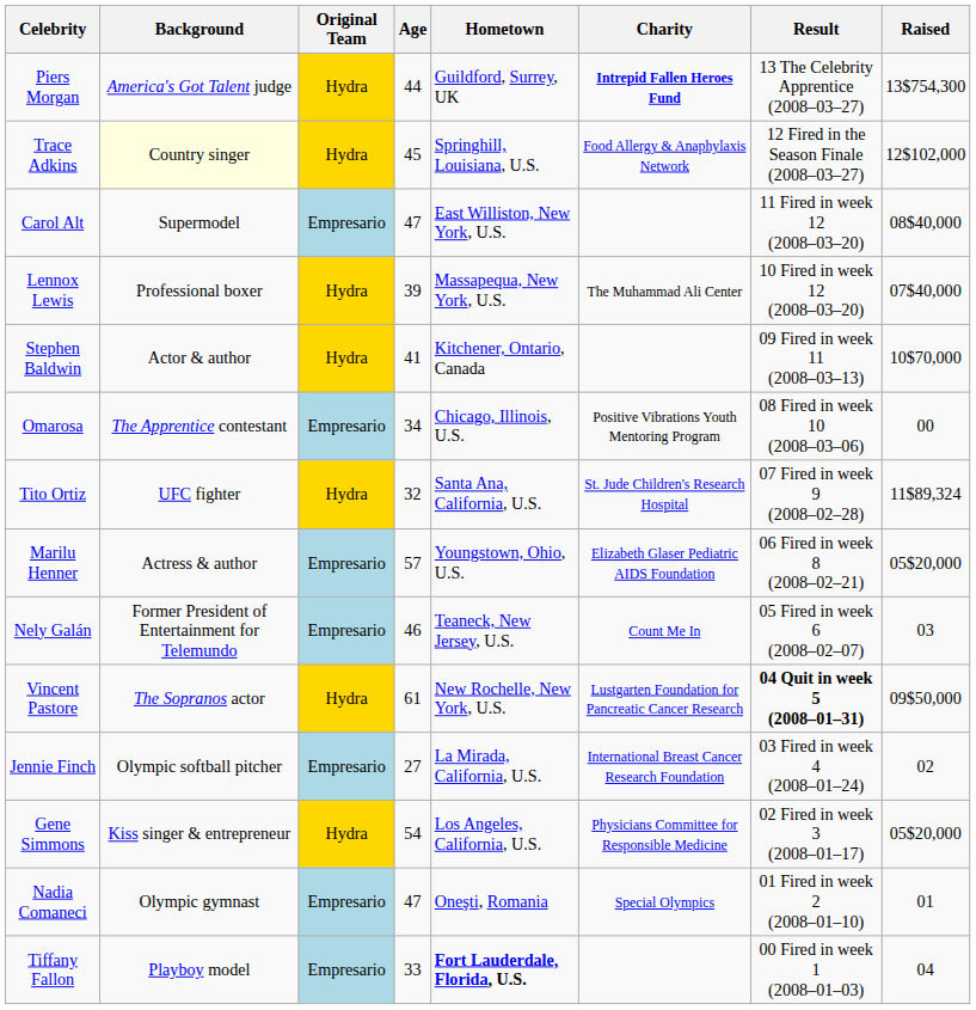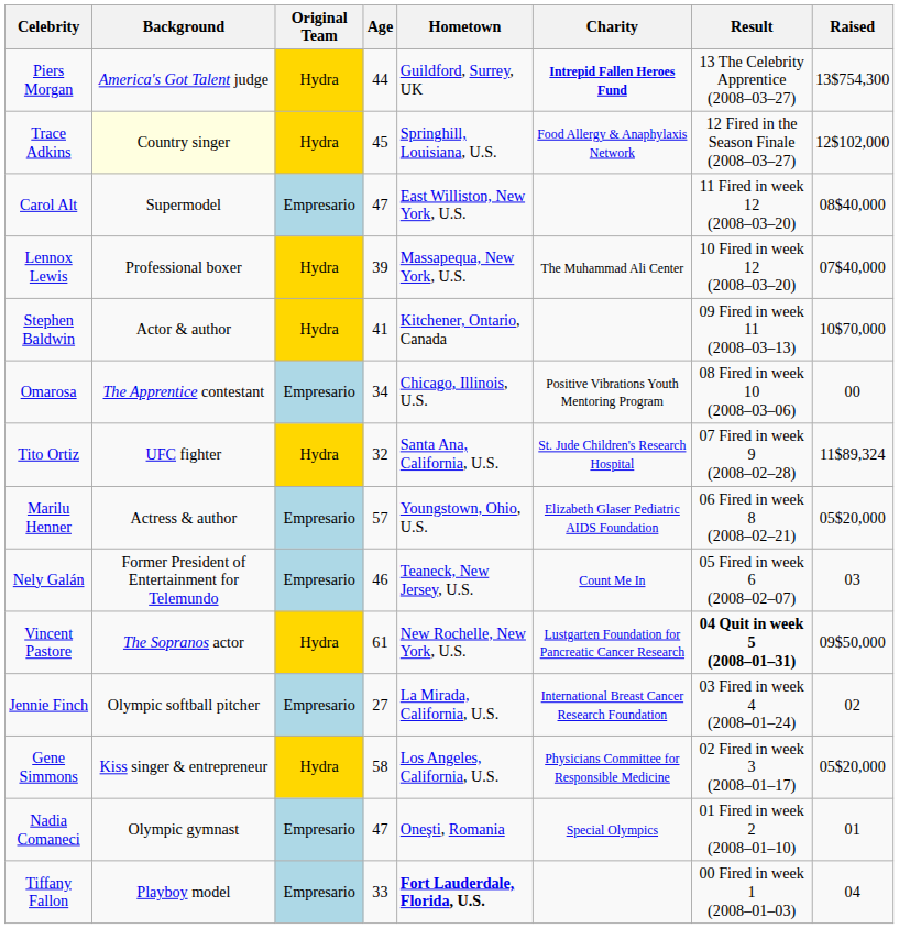 <table class= "wikitable sortable" align=center border="2" cellpadding="3" cellspacing="0" style="text-align: center; font-size:95%">
 <tr>
 <th>Celebrity</th>
 <th>Background</th>
 <th>Original Team</th>
 <th><span>Age</span></th>
 <th>Hometown</th>
 <th>Charity</th>
 <th>Result</th>
 <th>Raised</th>
 </tr>
 <tr>
 <td><a href='#'>Piers Morgan</a></td>
 <td><em><a href='#'>America's Got Talent</a></em> judge</td>
 <td style="text-align:center; background:gold;">Hydra</td>
 <td style="text-align:center;">44</td>
 <td align=left><a href='#'>Guildford</a>, <a href='#'>Surrey</a>, UK</td>
 <td><strong><small><a href='#'>Intrepid Fallen Heroes Fund</a></small></strong></td>
 <td><span>13</span> The Celebrity Apprentice<br>(2008–03–27)</td>
 <td><span>13</span>$754,300</td>
 </tr>
 <tr>
 <td><a href='#'>Trace Adkins</a></td>
 <td style="background: lightyellow;">Country singer</td>
 <td style="text-align:center; background:gold;">Hydra</td>
 <td style="text-align:center;">45</td>
 <td align=left><a href='#'>Springhill, Louisiana</a>, U.S.</td>
 <td><small><a href='#'>Food Allergy & Anaphylaxis Network</a></small></td>
 <td><span>12</span> Fired in the Season Finale<br>(2008–03–27)</td>
 <td><span>12</span>$102,000</td>
 </tr>
 <tr>
 <td><a href='#'>Carol Alt</a></td>
 <td>Supermodel</td>
 <td style="text-align:center; background:lightblue;">Empresario</td>
 <td style="text-align:center;">47</td>
 <td align=left><a href='#'>East Williston, New York</a>, U.S.</td>
 <td><small></small></td>
 <td><span>11</span> Fired in week 12<br>(2008–03–20)</td>
 <td><span>08</span>$40,000</td>
 </tr>
 <tr>
 <td><a href='#'>Lennox Lewis</a></td>
 <td>Professional boxer</td>
 <td style="text-align:center; background:gold;">Hydra</td>
 <td style="text-align:center;">39</td>
 <td align=left><a href='#'>Massapequa, New York</a>, U.S.</td>
 <td><small>The Muhammad Ali Center</small></td>
 <td><span>10</span> Fired in week 12<br>(2008–03–20)</td>
 <td><span>07</span>$40,000</td>
 </tr>
 <tr>
 <td><a href='#'>Stephen Baldwin</a></td>
 <td>Actor & author</td>
 <td style="text-align:center; background:gold;">Hydra</td>
 <td style="text-align:center;">41</td>
 <td align=left><a href='#'>Kitchener, Ontario</a>, Canada</td>
 <td><small></small></td>
 <td><span>09</span> Fired in week 11<br>(2008–03–13)</td>
 <td><span>10</span>$70,000</td>
 </tr>
 <tr>
 <td><a href='#'>Omarosa</a></td>
 <td><em><a href='#'>The Apprentice</a></em> contestant</td>
 <td style="text-align:center; background:lightblue;">Empresario</td>
 <td style="text-align:center;">34</td>
 <td align=left><a href='#'>Chicago, Illinois</a>, U.S.</td>
 <td><small>Positive Vibrations Youth Mentoring Program</small></td>
 <td><span>08</span> Fired in week 10<br>(2008–03–06)</td>
 <td><span>00</span></td>
 </tr>
 <tr>
 <td><a href='#'>Tito Ortiz</a></td>
 <td><a href='#'>UFC</a> fighter</td>
 <td style="text-align:center; background:gold;">Hydra</td>
 <td style="text-align:center;">32</td>
 <td align=left><a href='#'>Santa Ana, California</a>, U.S.</td>
 <td><small><a href='#'>St. Jude Children's Research Hospital</a></small></td>
 <td><span>07</span> Fired in week 9<br>(2008–02–28)</td>
 <td><span>11</span>$89,324</td>
 </tr>
 <tr>
 <td><a href='#'>Marilu Henner</a></td>
 <td>Actress & author</td>
 <td style="text-align:center; background:lightblue;">Empresario</td>
 <td style="text-align:center;">57</td>
 <td align=left><a href='#'>Youngstown, Ohio</a>, U.S.</td>
 <td><small><a href='#'>Elizabeth Glaser Pediatric AIDS Foundation</a></small></td>
 <td><span>06</span> Fired in week 8<br>(2008–02–21)</td>
 <td><span>05</span>$20,000</td>
 </tr>
 <tr>
 <td><a href='#'>Nely Galán</a></td>
 <td>Former President of Entertainment for <a href='#'>Telemundo</a></td>
 <td style="text-align:center; background:lightblue;">Empresario</td>
 <td style="text-align:center;">46</td>
 <td align=left><a href='#'>Teaneck, New Jersey</a>, U.S.</td>
 <td><small><a href='#'>Count Me In</a></small></td>
 <td><span>05</span> Fired in week 6<br>(2008–02–07)</td>
 <td><span>03</span></td>
 </tr>
 <tr>
 <td><a href='#'>Vincent Pastore</a></td>
 <td><em><a href='#'>The Sopranos</a></em> actor</td>
 <td style="text-align:center; background:gold;">Hydra</td>
 <td style="text-align:center;">61</td>
 <td align=left><a href='#'>New Rochelle, New York</a>, U.S.</td>
 <td><small><a href='#'>Lustgarten Foundation for Pancreatic Cancer Research</a></small></td>
 <td><strong><span>04</span> Quit in week 5<br>(2008–01–31)</strong></td>
 <td><span>09</span>$50,000</td>
 </tr>
 <tr>
 <td><a href='#'>Jennie Finch</a></td>
 <td>Olympic softball pitcher</td>
 <td style="text-align:center; background:lightblue;">Empresario</td>
 <td style="text-align:center;">27</td>
 <td align=left><a href='#'>La Mirada, California</a>, U.S.</td>
 <td><small><a href='#'>International Breast Cancer Research Foundation</a></small></td>
 <td><span>03</span> Fired in week 4<br>(2008–01–24)</td>
 <td><span>02</span></td>
 </tr>
 <tr>
 <td><a href='#'>Gene Simmons</a></td>
 <td><a href='#'>Kiss</a> singer & entrepreneur</td>
 <td style="text-align:center; background:gold;">Hydra</td>
-<td style="text-align:center;">54</td>
+<td style="text-align:center;">58</td>
 <td align=left><a href='#'>Los Angeles, California</a>, U.S.</td>
 <td><small><a href='#'>Physicians Committee for Responsible Medicine</a></small></td>
 <td><span>02</span> Fired in week 3<br>(2008–01–17)</td>
 <td><span>05</span>$20,000</td>
 </tr>
 <tr>
 <td><a href='#'>Nadia Comaneci</a></td>
 <td>Olympic gymnast</td>
 <td style="text-align:center; background:lightblue;">Empresario</td>
 <td style="text-align:center;">47</td>
 <td align=left><a href='#'>Oneşti</a>, <a href='#'>Romania</a></td>
 <td><small><a href='#'>Special Olympics</a></small></td>
 <td><span>01</span> Fired in week 2<br>(2008–01–10)</td>
 <td><span>01</span></td>
 </tr>
 <tr>
 <td><a href='#'>Tiffany Fallon</a></td>
 <td><a href='#'>Playboy</a> model</td>
 <td style="text-align:center; background:lightblue;">Empresario</td>
 <td style="text-align:center;">33</td>
 <td align=left><strong><a href='#'>Fort Lauderdale, Florida</a>, U.S.</strong></td>
 <td><small></small></td>
 <td><span>00</span> Fired in week 1<br>(2008–01–03)</td>
 <td><span>04</span></td>
 </tr>
 </table>
